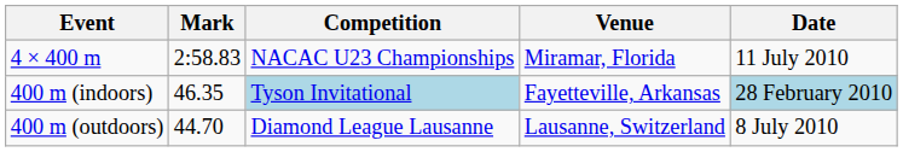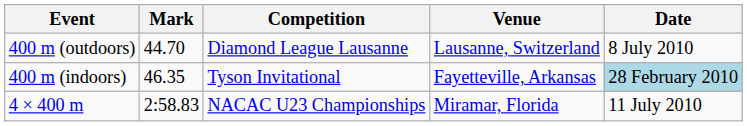 <table class=wikitable>
 <tr>
 <th>Event</th>
 <th>Mark</th>
 <th>Competition</th>
 <th>Venue</th>
 <th>Date</th>
 </tr>
 <tr>
+<td><a href='#'>400 m</a> (outdoors)</td>
+<td>44.70</td>
+<td><a href='#'>Diamond League Lausanne</a></td>
+<td><a href='#'>Lausanne, Switzerland</a></td>
+<td>8 July 2010</td>
+</tr>
+<tr>
+<td><a href='#'>400 m</a> (indoors)</td>
+<td>46.35</td>
+<td><a href='#'>Tyson Invitational</a></td>
+<td><a href='#'>Fayetteville, Arkansas</a></td>
+<td style="background: lightblue;">28 February 2010</td>
+</tr>
+<tr>
 <td><a href='#'>4 × 400 m</a></td>
 <td>2:58.83</td>
 <td><a href='#'>NACAC U23 Championships</a></td>
 <td><a href='#'>Miramar, Florida</a></td>
 <td>11 July 2010</td>
 </tr>
-<tr>
-<td><a href='#'>400 m</a> (indoors)</td>
-<td>46.35</td>
-<td style="background: lightblue;"><a href='#'>Tyson Invitational</a></td>
-<td><a href='#'>Fayetteville, Arkansas</a></td>
-<td style="background: lightblue;">28 February 2010</td>
-</tr>
-<tr>
-<td><a href='#'>400 m</a> (outdoors)</td>
-<td>44.70</td>
-<td><a href='#'>Diamond League Lausanne</a></td>
-<td><a href='#'>Lausanne, Switzerland</a></td>
-<td>8 July 2010</td>
-</tr>
 </table>
